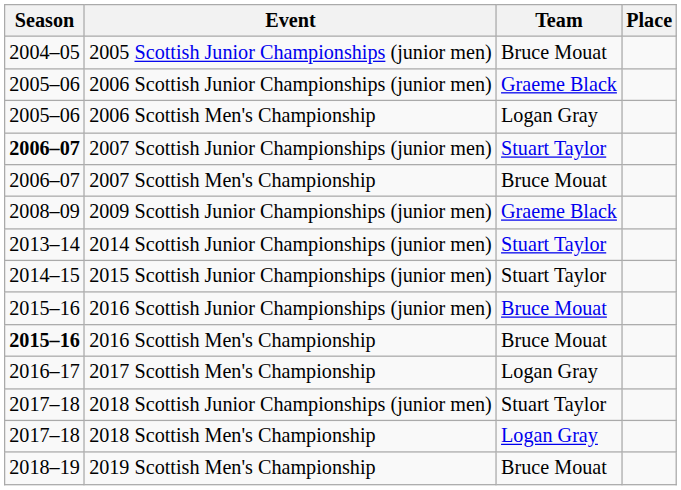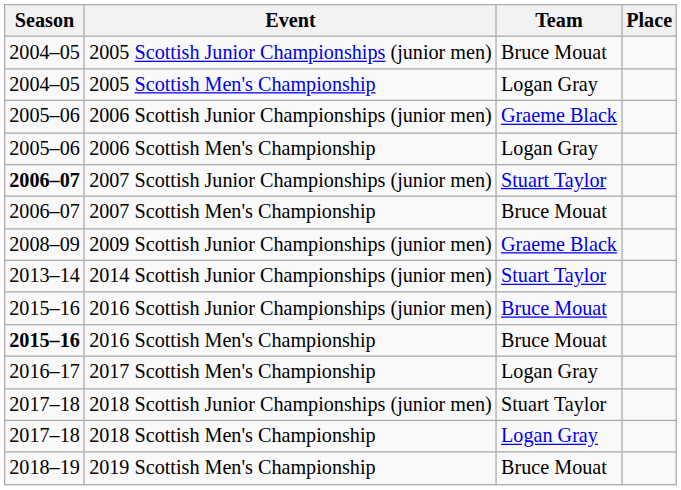 <table class="wikitable">
 <tr>
 <th scope="col">Season</th>
 <th scope="col">Event</th>
 <th scope="col">Team</th>
 <th scope="col">Place</th>
 </tr>
 <tr>
 <td>2004–05</td>
 <td>2005 <a href='#'>Scottish Junior Championships</a> (junior men)</td>
 <td>Bruce Mouat</td>
+<td></td>
+</tr>
+<tr>
+<td>2004–05</td>
+<td>2005 <a href='#'>Scottish Men's Championship</a></td>
+<td>Logan Gray</td>
 <td></td>
 </tr>
 <tr>
 <td>2005–06</td>
 <td>2006 Scottish Junior Championships (junior men)</td>
 <td><a href='#'>Graeme Black</a></td>
 <td></td>
 </tr>
 <tr>
 <td>2005–06</td>
 <td>2006 Scottish Men's Championship</td>
 <td>Logan Gray</td>
 <td></td>
 </tr>
 <tr>
 <td><strong>2006–07</strong></td>
 <td>2007 Scottish Junior Championships (junior men)</td>
 <td><a href='#'>Stuart Taylor</a></td>
 <td></td>
 </tr>
 <tr>
 <td>2006–07</td>
 <td>2007 Scottish Men's Championship</td>
 <td>Bruce Mouat</td>
 <td></td>
 </tr>
 <tr>
 <td>2008–09</td>
 <td>2009 Scottish Junior Championships (junior men)</td>
 <td><a href='#'>Graeme Black</a></td>
 <td></td>
 </tr>
 <tr>
 <td>2013–14</td>
 <td>2014 Scottish Junior Championships (junior men)</td>
 <td><a href='#'>Stuart Taylor</a></td>
 <td></td>
 </tr>
 <tr>
-<td>2014–15</td>
-<td>2015 Scottish Junior Championships (junior men)</td>
-<td>Stuart Taylor</td>
-<td></td>
-</tr>
-<tr>
 <td>2015–16</td>
 <td>2016 Scottish Junior Championships (junior men)</td>
 <td><a href='#'>Bruce Mouat</a></td>
 <td></td>
 </tr>
 <tr>
 <td><strong>2015–16</strong></td>
 <td>2016 Scottish Men's Championship</td>
 <td>Bruce Mouat</td>
 <td></td>
 </tr>
 <tr>
 <td>2016–17</td>
 <td>2017 Scottish Men's Championship</td>
 <td>Logan Gray</td>
 <td></td>
 </tr>
 <tr>
 <td>2017–18</td>
 <td>2018 Scottish Junior Championships (junior men)</td>
 <td>Stuart Taylor</td>
 <td></td>
 </tr>
 <tr>
 <td>2017–18</td>
 <td>2018 Scottish Men's Championship</td>
 <td><a href='#'>Logan Gray</a></td>
 <td></td>
 </tr>
 <tr>
 <td>2018–19</td>
 <td>2019 Scottish Men's Championship</td>
 <td>Bruce Mouat</td>
 <td></td>
 </tr>
 </table>
